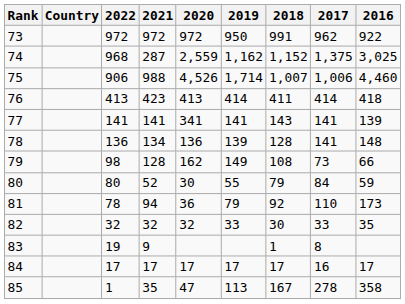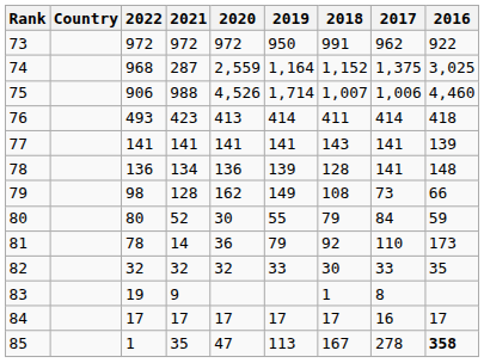 <table class="wikitable sortable">
 <tr>
 <th>Rank</th>
 <th>Country</th>
 <th>2022</th>
 <th>2021</th>
 <th>2020</th>
 <th>2019</th>
 <th>2018</th>
 <th>2017</th>
 <th>2016</th>
 </tr>
 <tr>
 <td>73</td>
 <td></td>
 <td align="left">972</td>
 <td align="left">972</td>
 <td align="left">972</td>
 <td align="left">950</td>
 <td align="left">991</td>
 <td align="left">962</td>
 <td align="left">922</td>
 </tr>
 <tr>
 <td>74</td>
 <td></td>
 <td align="left">968</td>
 <td align="left">287</td>
 <td align="left">2,559</td>
-<td align="left">1,162</td>
+<td align="left">1,164</td>
 <td align="left">1,152</td>
 <td align="left">1,375</td>
 <td align="left">3,025</td>
 </tr>
 <tr>
 <td>75</td>
 <td></td>
 <td align="left">906</td>
 <td align="left">988</td>
 <td align="left">4,526</td>
 <td align="left">1,714</td>
 <td align="left">1,007</td>
 <td align="left">1,006</td>
 <td align="left">4,460</td>
 </tr>
 <tr>
 <td>76</td>
 <td></td>
-<td align="left">413</td>
+<td align="left">493</td>
 <td align="left">423</td>
 <td align="left">413</td>
 <td align="left">414</td>
 <td align="left">411</td>
 <td align="left">414</td>
 <td align="left">418</td>
 </tr>
 <tr>
 <td>77</td>
 <td></td>
 <td align="left">141</td>
 <td align="left">141</td>
-<td align="left">341</td>
+<td align="left">141</td>
 <td align="left">141</td>
 <td align="left">143</td>
 <td align="left">141</td>
 <td align="left">139</td>
 </tr>
 <tr>
 <td>78</td>
 <td></td>
 <td align="left">136</td>
 <td align="left">134</td>
 <td align="left">136</td>
 <td align="left">139</td>
 <td align="left">128</td>
 <td align="left">141</td>
 <td align="left">148</td>
 </tr>
 <tr>
 <td>79</td>
 <td></td>
 <td align="left">98</td>
 <td align="left">128</td>
 <td align="left">162</td>
 <td align="left">149</td>
 <td align="left">108</td>
 <td align="left">73</td>
 <td align="left">66</td>
 </tr>
 <tr>
 <td>80</td>
 <td></td>
 <td align="left">80</td>
 <td align="left">52</td>
 <td align="left">30</td>
 <td align="left">55</td>
 <td align="left">79</td>
 <td align="left">84</td>
 <td align="left">59</td>
 </tr>
 <tr>
 <td>81</td>
 <td></td>
 <td align="left">78</td>
-<td align="left">94</td>
+<td align="left">14</td>
 <td align="left">36</td>
 <td align="left">79</td>
 <td align="left">92</td>
 <td align="left">110</td>
 <td align="left">173</td>
 </tr>
 <tr>
 <td>82</td>
 <td></td>
 <td align="left">32</td>
 <td align="left">32</td>
 <td align="left">32</td>
 <td align="left">33</td>
 <td align="left">30</td>
 <td align="left">33</td>
 <td align="left">35</td>
 </tr>
 <tr>
 <td>83</td>
 <td></td>
 <td align="left">19</td>
 <td align="left">9</td>
 <td align="left"></td>
 <td align="left"></td>
 <td align="left">1</td>
 <td align="left">8</td>
 <td align="left"></td>
 </tr>
 <tr>
 <td>84</td>
 <td><em></em></td>
 <td align="left">17</td>
 <td align="left">17</td>
 <td align="left">17</td>
 <td align="left">17</td>
 <td align="left">17</td>
 <td align="left">16</td>
 <td align="left">17</td>
 </tr>
 <tr>
 <td>85</td>
 <td></td>
 <td align="left">1</td>
 <td align="left">35</td>
 <td align="left">47</td>
 <td align="left">113</td>
 <td align="left">167</td>
 <td align="left">278</td>
-<td align="left">358</td>
+<td align="left"><strong>358</strong></td>
 </tr>
 <tr>
 </tr>
 </table>
